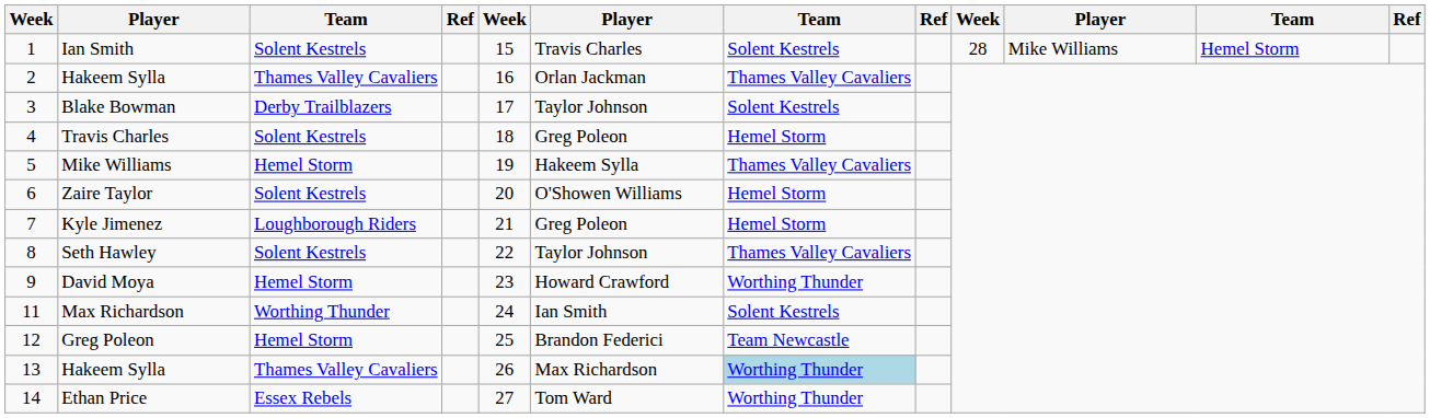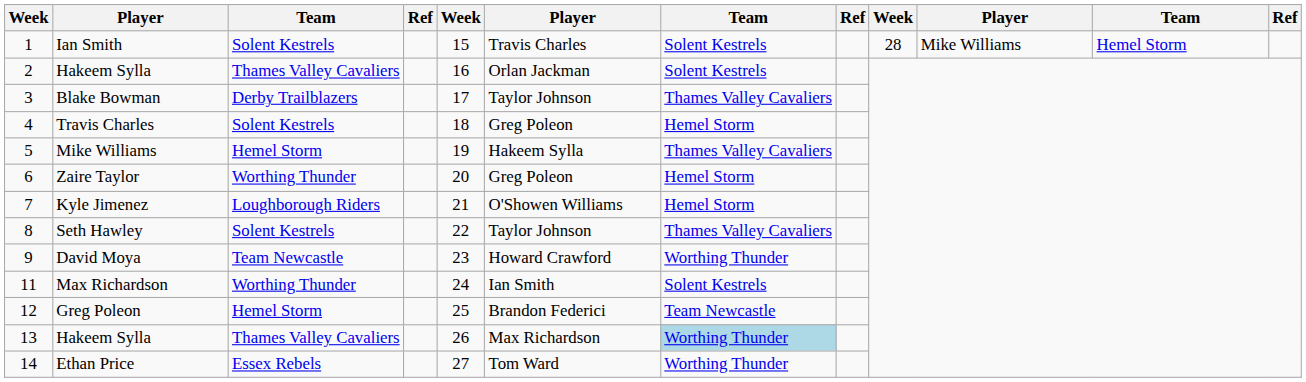 <table class="wikitable" style="font-size:100%">
 <tr>
 <th>Week</th>
 <th scope="col" style="width: 160px;">Player</th>
 <th scope="col" style="width: 160px;">Team</th>
 <th>Ref</th>
 <th>Week</th>
 <th scope="col" style="width: 160px;">Player</th>
 <th scope="col" style="width: 160px;">Team</th>
 <th>Ref</th>
 <th>Week</th>
 <th scope="col" style="width: 160px;">Player</th>
 <th scope="col" style="width: 160px;">Team</th>
 <th>Ref</th>
 </tr>
 <tr>
 <td style="text-align:center">1</td>
 <td> Ian Smith</td>
 <td><a href='#'>Solent Kestrels</a></td>
 <td></td>
 <td style="text-align:center">15</td>
 <td> Travis Charles</td>
 <td><a href='#'>Solent Kestrels</a></td>
 <td></td>
 <td style="text-align:center">28</td>
 <td> Mike Williams</td>
 <td><a href='#'>Hemel Storm</a></td>
 <td></td>
 </tr>
 <tr>
 <td style="text-align:center">2</td>
 <td> Hakeem Sylla</td>
 <td><a href='#'>Thames Valley Cavaliers</a></td>
 <td></td>
 <td style="text-align:center">16</td>
 <td> Orlan Jackman</td>
-<td><a href='#'>Thames Valley Cavaliers</a></td>
+<td><a href='#'>Solent Kestrels</a></td>
 <td></td>
 </tr>
 <tr>
 <td style="text-align:center">3</td>
 <td> Blake Bowman</td>
 <td><a href='#'>Derby Trailblazers</a></td>
 <td></td>
 <td style="text-align:center">17</td>
 <td> Taylor Johnson</td>
-<td><a href='#'>Solent Kestrels</a></td>
+<td><a href='#'>Thames Valley Cavaliers</a></td>
 <td></td>
 </tr>
 <tr>
 <td style="text-align:center">4</td>
 <td> Travis Charles</td>
 <td><a href='#'>Solent Kestrels</a></td>
 <td></td>
 <td style="text-align:center">18</td>
 <td> Greg Poleon</td>
 <td><a href='#'>Hemel Storm</a></td>
 <td></td>
 </tr>
 <tr>
 <td style="text-align:center">5</td>
 <td> Mike Williams</td>
 <td><a href='#'>Hemel Storm</a></td>
 <td></td>
 <td style="text-align:center">19</td>
 <td> Hakeem Sylla</td>
 <td><a href='#'>Thames Valley Cavaliers</a></td>
 <td></td>
 </tr>
 <tr>
 <td style="text-align:center">6</td>
 <td> Zaire Taylor</td>
-<td><a href='#'>Solent Kestrels</a></td>
+<td><a href='#'>Worthing Thunder</a></td>
 <td></td>
 <td style="text-align:center">20</td>
-<td> O'Showen Williams</td>
+<td> Greg Poleon</td>
 <td><a href='#'>Hemel Storm</a></td>
 <td></td>
 </tr>
 <tr>
 <td style="text-align:center">7</td>
 <td> Kyle Jimenez</td>
 <td><a href='#'>Loughborough Riders</a></td>
 <td></td>
 <td style="text-align:center">21</td>
-<td> Greg Poleon</td>
+<td> O'Showen Williams</td>
 <td><a href='#'>Hemel Storm</a></td>
 <td></td>
 </tr>
 <tr>
 <td style="text-align:center">8</td>
 <td> Seth Hawley</td>
 <td><a href='#'>Solent Kestrels</a></td>
 <td></td>
 <td style="text-align:center">22</td>
 <td> Taylor Johnson</td>
 <td><a href='#'>Thames Valley Cavaliers</a></td>
 <td></td>
 </tr>
 <tr>
 <td style="text-align:center">9</td>
 <td> David Moya</td>
-<td><a href='#'>Hemel Storm</a></td>
+<td><a href='#'>Team Newcastle</a></td>
 <td></td>
 <td style="text-align:center">23</td>
 <td> Howard Crawford</td>
 <td><a href='#'>Worthing Thunder</a></td>
 <td></td>
 </tr>
 <tr>
 <td style="text-align:center">11</td>
 <td> Max Richardson</td>
 <td><a href='#'>Worthing Thunder</a></td>
 <td></td>
 <td style="text-align:center">24</td>
 <td> Ian Smith</td>
 <td><a href='#'>Solent Kestrels</a></td>
 <td></td>
 </tr>
 <tr>
 <td style="text-align:center">12</td>
 <td> Greg Poleon</td>
 <td><a href='#'>Hemel Storm</a></td>
 <td></td>
 <td style="text-align:center">25</td>
 <td> Brandon Federici</td>
 <td><a href='#'>Team Newcastle</a></td>
 <td></td>
 </tr>
 <tr>
 <td style="text-align:center">13</td>
 <td> Hakeem Sylla</td>
 <td><a href='#'>Thames Valley Cavaliers</a></td>
 <td></td>
 <td style="text-align:center">26</td>
 <td> Max Richardson</td>
 <td style="background: lightblue;"><a href='#'>Worthing Thunder</a></td>
 <td></td>
 </tr>
 <tr>
 <td style="text-align:center">14</td>
 <td> Ethan Price</td>
 <td><a href='#'>Essex Rebels</a></td>
 <td></td>
 <td style="text-align:center">27</td>
 <td> Tom Ward</td>
 <td><a href='#'>Worthing Thunder</a></td>
 <td></td>
 </tr>
 </table>
